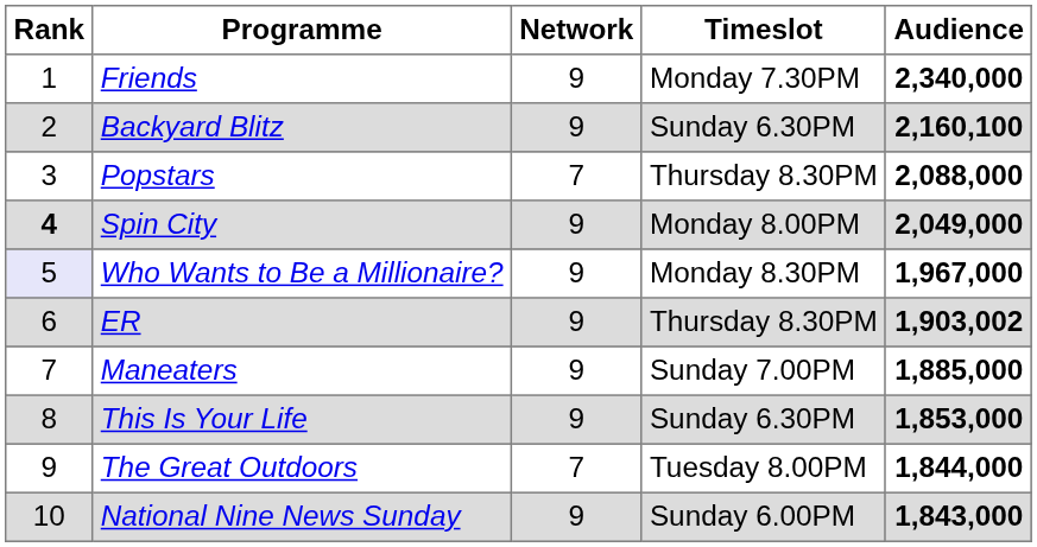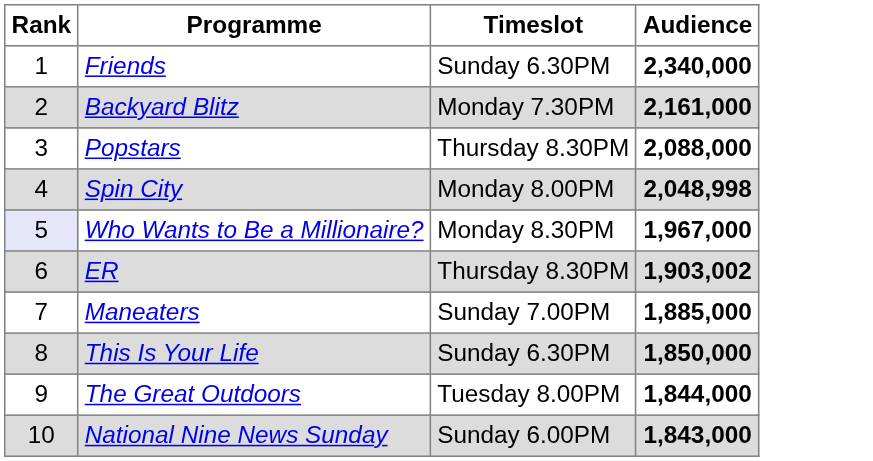 <table border="1" cellpadding="4" cel lspacing="0" border="1px solid #aaa" style="border-collapse:collapse">
 <tr bgcolor="white">
 <th><strong>Rank</strong></th>
 <th><strong>Programme</strong></th>
-<th><strong>Network</strong></th>
 <th><strong>Timeslot</strong></th>
 <th><strong>Audience</strong></th>
 </tr>
 <tr>
 <td align="center">1</td>
 <td><em><a href='#'>Friends</a></em></td>
-<td align="center">9</td>
-<td>Monday 7.30PM</td>
+<td>Sunday 6.30PM</td>
 <th>2,340,000</th>
 </tr>
 <tr bgcolor="gainsboro">
 <td align="center">2</td>
 <td><em><a href='#'>Backyard Blitz</a></em></td>
-<td align="center">9</td>
-<td>Sunday 6.30PM</td>
-<th>2,160,100</th>
+<td>Monday 7.30PM</td>
+<th>2,161,000</th>
 </tr>
 <tr>
 <td align="center">3</td>
 <td><em><a href='#'>Popstars</a></em></td>
-<td align="center">7</td>
 <td>Thursday 8.30PM</td>
 <th>2,088,000</th>
 </tr>
 <tr bgcolor="gainsboro">
-<td align="center"><strong>4</strong></td>
+<td align="center">4</td>
 <td><em><a href='#'>Spin City</a></em></td>
-<td align="center">9</td>
 <td>Monday 8.00PM</td>
-<th>2,049,000</th>
+<th>2,048,998</th>
 </tr>
 <tr>
 <td align="center" style="background: lavender;">5</td>
 <td><a href='#'><em>Who Wants to Be a Millionaire?</em></a></td>
-<td align="center">9</td>
 <td>Monday 8.30PM</td>
 <th>1,967,000</th>
 </tr>
 <tr bgcolor="gainsboro">
 <td align="center">6</td>
 <td><a href='#'><em>ER</em></a></td>
-<td align="center">9</td>
 <td>Thursday 8.30PM</td>
 <th>1,903,002</th>
 </tr>
 <tr>
 <td align="center">7</td>
 <td><em><a href='#'>Maneaters</a></em></td>
-<td align="center">9</td>
 <td>Sunday 7.00PM</td>
 <th>1,885,000</th>
 </tr>
 <tr bgcolor="gainsboro">
 <td align="center">8</td>
 <td><a href='#'><em>This Is Your Life</em></a></td>
-<td align="center">9</td>
 <td>Sunday 6.30PM</td>
-<th>1,853,000</th>
+<th>1,850,000</th>
 </tr>
 <tr>
 <td align="center">9</td>
 <td><a href='#'><em>The Great Outdoors</em></a></td>
-<td align="center">7</td>
 <td>Tuesday 8.00PM</td>
 <th>1,844,000</th>
 </tr>
 <tr bgcolor="gainsboro">
 <td align="center">10</td>
 <td><em><a href='#'>National Nine News Sunday</a></em></td>
-<td align="center">9</td>
 <td>Sunday 6.00PM</td>
 <th>1,843,000</th>
 </tr>
 </table>
